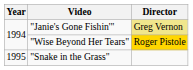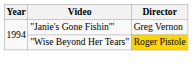 <table class="wikitable">
 <tr>
 <th>Year</th>
 <th>Video</th>
 <th>Director</th>
 </tr>
 <tr>
 <td rowspan="2">1994</td>
 <td>"Janie's Gone Fishin'"</td>
-<td style="background: khaki;">Greg Vernon</td>
+<td>Greg Vernon</td>
 </tr>
 <tr>
 <td>"Wise Beyond Her Tears"</td>
 <td style="background: gold;">Roger Pistole</td>
 </tr>
-<tr>
-<td>1995</td>
-<td>"Snake in the Grass"</td>
-<td></td>
-</tr>
 </table>
